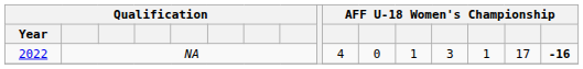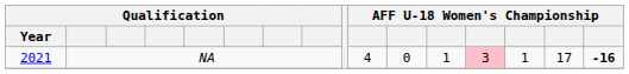 <table class="wikitable" style="text-align: center;">
 <tr>
 <th colspan=8>Qualification</th>
 <th style="width:1%;" rowspan="22"></th>
 <th colspan=7>AFF U-18 Women's Championship</th>
 </tr>
 <tr>
 <th width=50>Year</th>
 <th width=30></th>
 <th width=30></th>
 <th width=30></th>
 <th width=30></th>
 <th width=30></th>
 <th width=30></th>
 <th width=30></th>
 <th width=30></th>
 <th width=30></th>
 <th width=30></th>
 <th width=30></th>
 <th width=30></th>
 <th width=30></th>
 <th width=30></th>
 </tr>
 <tr>
-<td> <a href='#'>2022</a></td>
+<td> <a href='#'>2021</a></td>
 <td colspan=8><em>NA</em></td>
 <td>4</td>
 <td>0</td>
 <td>1</td>
-<td>3</td>
+<td style="background: pink;">3</td>
 <td>1</td>
 <td>17</td>
 <td><strong>-16</strong></td>
 </tr>
 <tr>
 </tr>
 </table>
